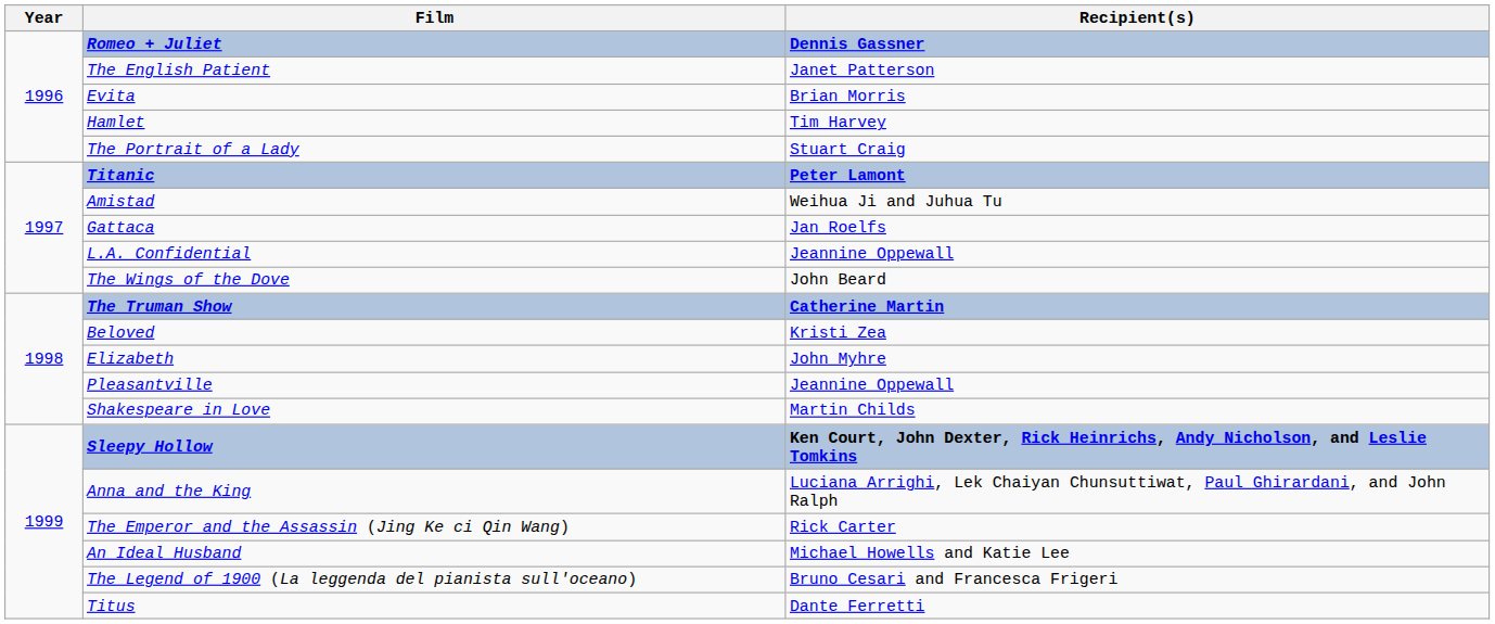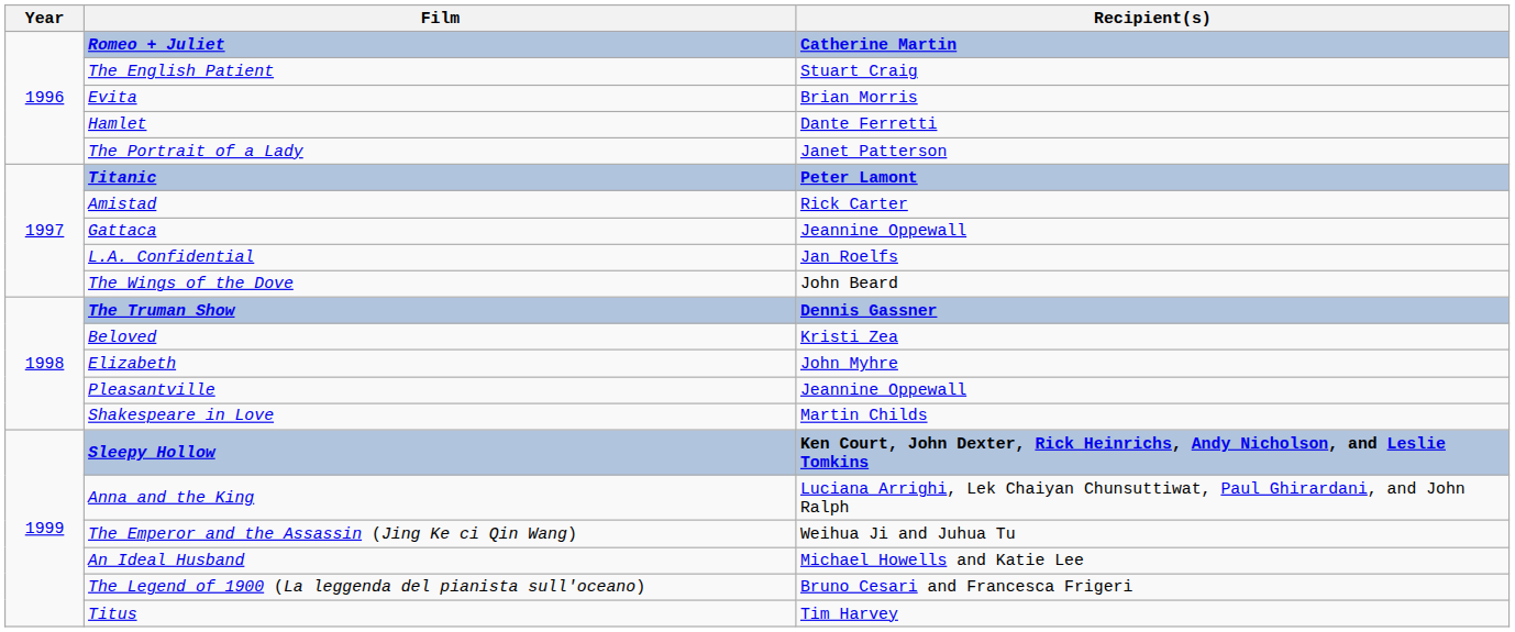 <table class="wikitable" width="95%" cellpadding="5">
 <tr>
 <th width="5%">Year</th>
 <th width="45%">Film</th>
 <th width="45%">Recipient(s)</th>
 </tr>
 <tr>
 <td rowspan="5" style="text-align:center;"><a href='#'>1996</a></td>
 <td style="background:#B0C4DE;"><strong><em><a href='#'>Romeo + Juliet</a></em></strong></td>
-<td style="background:#B0C4DE;"><strong><a href='#'>Dennis Gassner</a></strong></td>
+<td style="background:#B0C4DE;"><strong><a href='#'>Catherine Martin</a></strong></td>
 </tr>
 <tr>
 <td><em><a href='#'>The English Patient</a></em></td>
-<td><a href='#'>Janet Patterson</a></td>
+<td><a href='#'>Stuart Craig</a></td>
 </tr>
 <tr>
 <td><em><a href='#'>Evita</a></em></td>
 <td><a href='#'>Brian Morris</a></td>
 </tr>
 <tr>
 <td><em><a href='#'>Hamlet</a></em></td>
-<td><a href='#'>Tim Harvey</a></td>
+<td><a href='#'>Dante Ferretti</a></td>
 </tr>
 <tr>
 <td><em><a href='#'>The Portrait of a Lady</a></em></td>
-<td><a href='#'>Stuart Craig</a></td>
+<td><a href='#'>Janet Patterson</a></td>
 </tr>
 <tr>
 <td rowspan="5" style="text-align:center;"><a href='#'>1997</a></td>
 <td style="background:#B0C4DE;"><strong><em><a href='#'>Titanic</a></em></strong></td>
 <td style="background:#B0C4DE;"><strong><a href='#'>Peter Lamont</a></strong></td>
 </tr>
 <tr>
 <td><em><a href='#'>Amistad</a></em></td>
-<td>Weihua Ji and Juhua Tu</td>
+<td><a href='#'>Rick Carter</a></td>
 </tr>
 <tr>
 <td><em><a href='#'>Gattaca</a></em></td>
-<td><a href='#'>Jan Roelfs</a></td>
+<td><a href='#'>Jeannine Oppewall</a></td>
 </tr>
 <tr>
 <td><em><a href='#'>L.A. Confidential</a></em></td>
-<td><a href='#'>Jeannine Oppewall</a></td>
+<td><a href='#'>Jan Roelfs</a></td>
 </tr>
 <tr>
 <td><em><a href='#'>The Wings of the Dove</a></em></td>
 <td>John Beard</td>
 </tr>
 <tr>
 <td rowspan="5" style="text-align:center;"><a href='#'>1998</a></td>
 <td style="background:#B0C4DE;"><strong><em><a href='#'>The Truman Show</a></em></strong></td>
-<td style="background:#B0C4DE;"><strong><a href='#'>Catherine Martin</a></strong></td>
+<td style="background:#B0C4DE;"><strong><a href='#'>Dennis Gassner</a></strong></td>
 </tr>
 <tr>
 <td><em><a href='#'>Beloved</a></em></td>
 <td><a href='#'>Kristi Zea</a></td>
 </tr>
 <tr>
 <td><em><a href='#'>Elizabeth</a></em></td>
 <td><a href='#'>John Myhre</a></td>
 </tr>
 <tr>
 <td><em><a href='#'>Pleasantville</a></em></td>
 <td><a href='#'>Jeannine Oppewall</a></td>
 </tr>
 <tr>
 <td><em><a href='#'>Shakespeare in Love</a></em></td>
 <td><a href='#'>Martin Childs</a></td>
 </tr>
 <tr>
 <td rowspan="6" style="text-align:center;"><a href='#'>1999</a></td>
 <td style="background:#B0C4DE;"><strong><em><a href='#'>Sleepy Hollow</a></em></strong></td>
 <td style="background:#B0C4DE;"><strong>Ken Court, John Dexter, <a href='#'>Rick Heinrichs</a>, <a href='#'>Andy Nicholson</a>, and <a href='#'>Leslie Tomkins</a></strong></td>
 </tr>
 <tr>
 <td><em><a href='#'>Anna and the King</a></em></td>
 <td><a href='#'>Luciana Arrighi</a>, Lek Chaiyan Chunsuttiwat, <a href='#'>Paul Ghirardani</a>, and John Ralph</td>
 </tr>
 <tr>
 <td><em><a href='#'>The Emperor and the Assassin</a></em> (<em>Jing Ke ci Qin Wang</em>)</td>
-<td><a href='#'>Rick Carter</a></td>
+<td>Weihua Ji and Juhua Tu</td>
 </tr>
 <tr>
 <td><em><a href='#'>An Ideal Husband</a></em></td>
 <td><a href='#'>Michael Howells</a> and Katie Lee</td>
 </tr>
 <tr>
 <td><em><a href='#'>The Legend of 1900</a></em> (<em>La leggenda del pianista sull'oceano</em>)</td>
 <td><a href='#'>Bruno Cesari</a> and Francesca Frigeri</td>
 </tr>
 <tr>
 <td><em><a href='#'>Titus</a></em></td>
-<td><a href='#'>Dante Ferretti</a></td>
+<td><a href='#'>Tim Harvey</a></td>
 </tr>
 </table>
